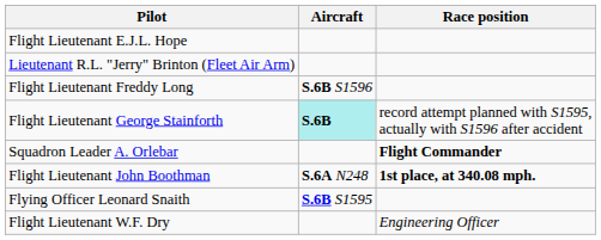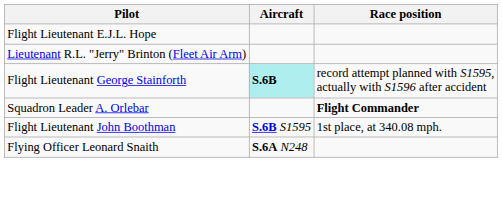 <table class="wikitable">
 <tr>
 <th>Pilot</th>
 <th>Aircraft</th>
 <th>Race position</th>
 </tr>
 <tr>
 <td>Flight Lieutenant E.J.L. Hope</td>
 <td></td>
 <td></td>
 </tr>
 <tr>
 <td><a href='#'>Lieutenant</a> R.L. "Jerry" Brinton (<a href='#'>Fleet Air Arm</a>)</td>
 <td></td>
 <td></td>
 </tr>
 <tr>
-<td>Flight Lieutenant Freddy Long</td>
-<td><strong>S.6B</strong> <em>S1596</em></td>
-<td></td>
-</tr>
-<tr>
 <td>Flight Lieutenant <a href='#'>George Stainforth</a></td>
 <td style="background: paleturquoise;"><strong>S.6B</strong></td>
 <td>record attempt planned with <em>S1595</em>, <br>actually with <em>S1596</em> after accident</td>
 </tr>
 <tr>
 <td>Squadron Leader <a href='#'>A. Orlebar</a></td>
 <td></td>
 <td><strong>Flight Commander </strong></td>
 </tr>
 <tr>
 <td>Flight Lieutenant <a href='#'>John Boothman</a></td>
-<td><strong>S.6A</strong> <em>N248</em></td>
-<td><strong>1st place, at 340.08 mph.</strong></td>
+<td><strong><a href='#'>S.6B</a></strong> <em>S1595</em></td>
+<td>1st place, at 340.08 mph.</td>
 </tr>
 <tr>
 <td>Flying Officer Leonard Snaith</td>
-<td><strong><a href='#'>S.6B</a></strong> <em>S1595</em></td>
+<td><strong>S.6A</strong> <em>N248</em></td>
 <td></td>
 </tr>
-<tr>
-<td>Flight Lieutenant W.F. Dry</td>
-<td></td>
-<td><em>Engineering Officer</em></td>
-</tr>
 </table>
